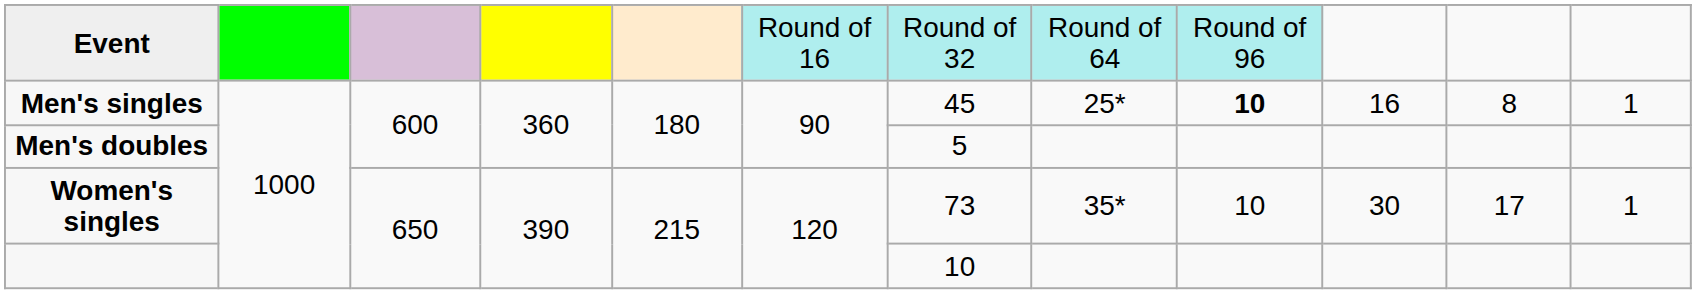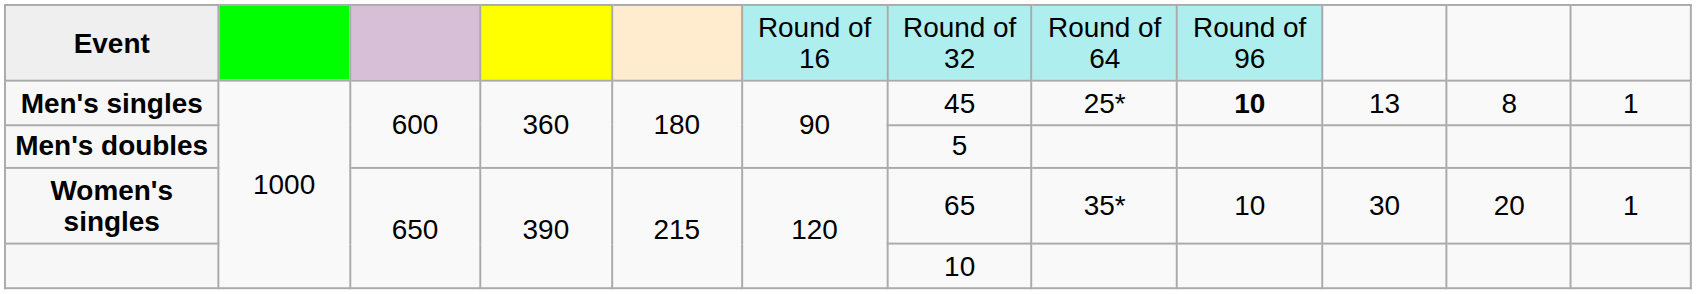 <table class=wikitable style=font-size:90%;text-align:center>
 <tr>
 <td style="width:130px; background:#efefef;"><strong>Event</strong></td>
 <td style="width:80px; background:lime;"></td>
 <td style="width:85px; background:thistle;"></td>
 <td style="width:85px; background:#ff0;"></td>
 <td style="width:85px; background:#ffebcd;"></td>
 <td style="width:85px; background:#afeeee;">Round of 16</td>
 <td style="width:85px; background:#afeeee;">Round of 32</td>
 <td style="width:85px; background:#afeeee;">Round of 64</td>
 <td style="width:85px; background:#afeeee;">Round of 96</td>
 <td width=85></td>
 <td width=85></td>
 <td width=85></td>
 </tr>
 <tr>
 <th style="background:#f7f7f7;">Men's singles</th>
 <td rowspan=4>1000</td>
 <td rowspan=2>600</td>
 <td rowspan=2>360</td>
 <td rowspan=2>180</td>
 <td rowspan=2>90</td>
 <td>45</td>
 <td>25*</td>
 <td><strong>10</strong></td>
-<td>16</td>
+<td>13</td>
 <td>8</td>
 <td>1</td>
 </tr>
 <tr>
 <th style="background:#f7f7f7;">Men's doubles</th>
 <td>5</td>
 <td></td>
 <td></td>
 <td></td>
 <td></td>
 <td></td>
 </tr>
 <tr>
 <th style="background:#f7f7f7;">Women's singles</th>
 <td rowspan=2>650</td>
 <td rowspan=2>390</td>
 <td rowspan=2>215</td>
 <td rowspan=2>120</td>
-<td>73</td>
+<td>65</td>
 <td>35*</td>
 <td>10</td>
 <td>30</td>
-<td>17</td>
+<td>20</td>
 <td>1</td>
 </tr>
 <tr>
 <th style="background:#f7f7f7;"></th>
 <td>10</td>
 <td></td>
 <td></td>
 <td></td>
 <td></td>
 <td></td>
 </tr>
 </table>
